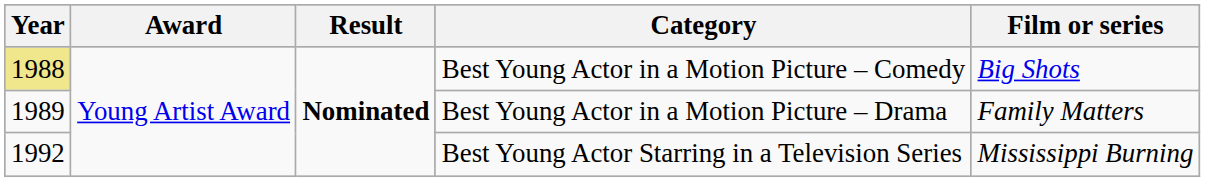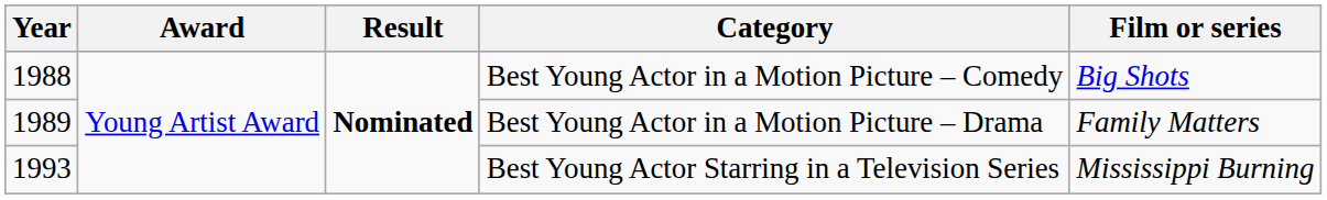 <table class="wikitable">
 <tr>
 <th>Year</th>
 <th>Award</th>
 <th>Result</th>
 <th>Category</th>
 <th>Film or series</th>
 </tr>
 <tr>
-<td style="background: khaki;">1988</td>
+<td>1988</td>
 <td rowspan=3><a href='#'>Young Artist Award</a></td>
 <td rowspan=3><strong>Nominated</strong></td>
 <td>Best Young Actor in a Motion Picture – Comedy</td>
 <td><em><a href='#'>Big Shots</a></em></td>
 </tr>
 <tr>
 <td>1989</td>
 <td>Best Young Actor in a Motion Picture – Drama</td>
 <td><em>Family Matters</em></td>
 </tr>
 <tr>
-<td>1992</td>
+<td>1993</td>
 <td>Best Young Actor Starring in a Television Series</td>
 <td><em>Mississippi Burning</em></td>
 </tr>
 </table>
